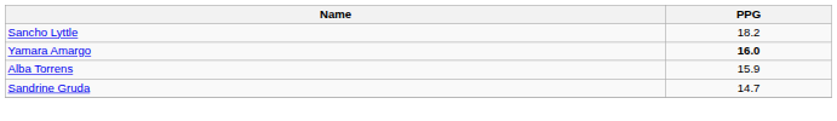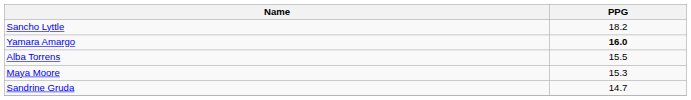 <table class=wikitable width="90%">
 <tr>
 <th width="80%">Name</th>
 <th width="20%">PPG</th>
 </tr>
 <tr>
 <td> <a href='#'>Sancho Lyttle</a></td>
 <td align=center>18.2</td>
 </tr>
 <tr>
 <td> <a href='#'>Yamara Amargo</a></td>
 <td align=center><strong>16.0</strong></td>
 </tr>
 <tr>
 <td> <a href='#'>Alba Torrens</a></td>
-<td align=center>15.9</td>
+<td align=center>15.5</td>
+</tr>
+<tr>
+<td> <a href='#'>Maya Moore</a></td>
+<td align=center>15.3</td>
 </tr>
 <tr>
 <td> <a href='#'>Sandrine Gruda</a></td>
 <td align=center>14.7</td>
 </tr>
 <tr>
 </tr>
 </table>
